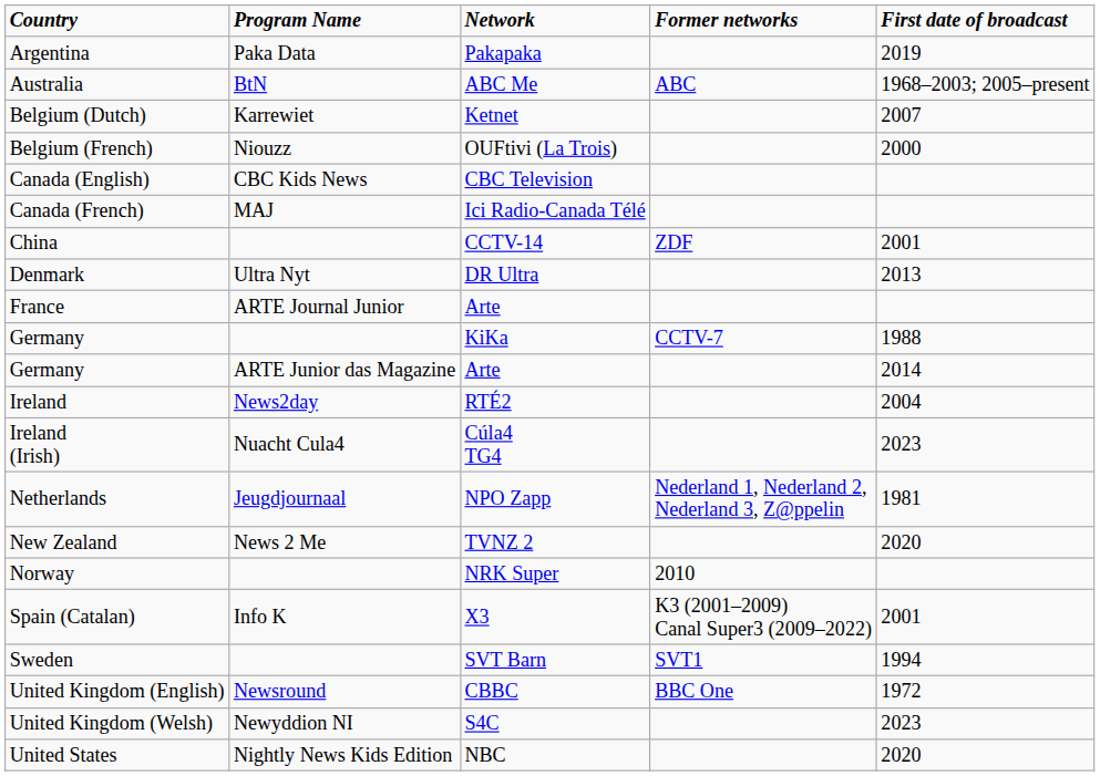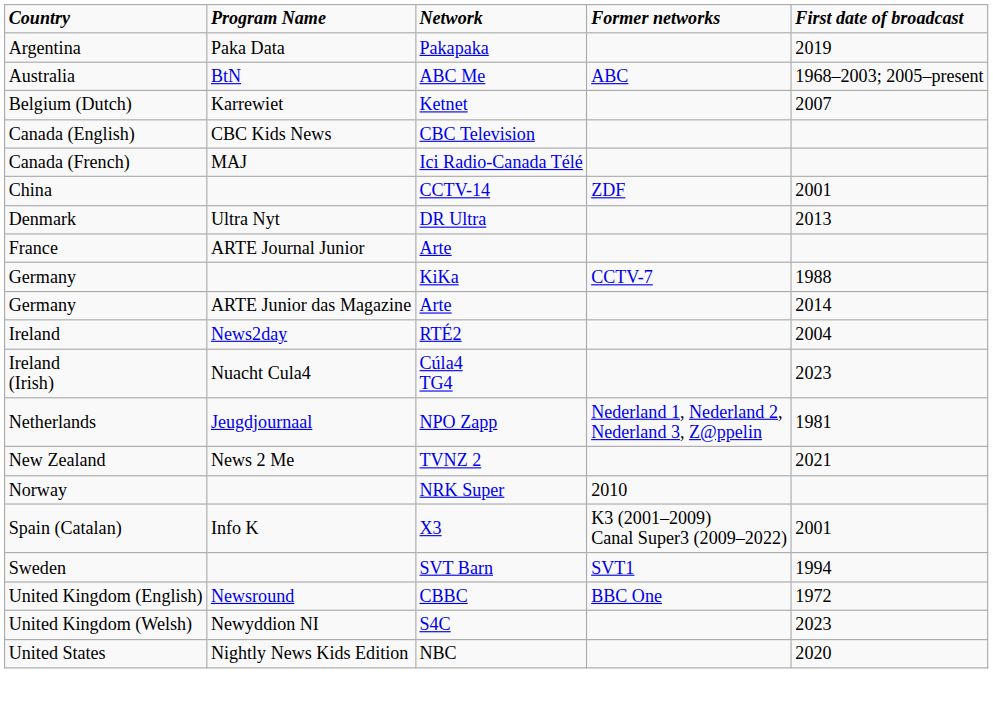 <table class="wikitable">
 <tr>
 <td><strong><em>Country</em></strong></td>
 <td><strong><em>Program Name</em></strong></td>
 <td><strong><em>Network</em></strong></td>
 <td><strong><em>Former networks</em></strong></td>
 <td><strong><em>First date of broadcast</em></strong></td>
 </tr>
 <tr>
 <td>Argentina</td>
 <td>Paka Data</td>
 <td><a href='#'>Pakapaka</a></td>
 <td></td>
 <td>2019</td>
 </tr>
 <tr>
 <td>Australia</td>
 <td><a href='#'>BtN</a></td>
 <td><a href='#'>ABC Me</a></td>
 <td><a href='#'>ABC</a></td>
 <td>1968–2003; 2005–present</td>
 </tr>
 <tr>
 <td>Belgium (Dutch)</td>
 <td>Karrewiet</td>
 <td><a href='#'>Ketnet</a></td>
 <td></td>
 <td>2007</td>
-</tr>
-<tr>
-<td>Belgium (French)</td>
-<td>Niouzz</td>
-<td>OUFtivi (<a href='#'>La Trois</a>)</td>
-<td></td>
-<td>2000</td>
 </tr>
 <tr>
 <td>Canada (English)</td>
 <td>CBC Kids News</td>
 <td><a href='#'>CBC Television</a></td>
 <td></td>
 <td></td>
 </tr>
 <tr>
 <td>Canada (French)</td>
 <td>MAJ</td>
 <td><a href='#'>Ici Radio-Canada Télé</a></td>
 <td></td>
 <td></td>
 </tr>
 <tr>
 <td>China</td>
 <td></td>
 <td><a href='#'>CCTV-14</a></td>
 <td><a href='#'>ZDF</a></td>
 <td>2001</td>
 </tr>
 <tr>
 <td>Denmark</td>
 <td>Ultra Nyt</td>
 <td><a href='#'>DR Ultra</a></td>
 <td></td>
 <td>2013</td>
 </tr>
 <tr>
 <td>France</td>
 <td>ARTE Journal Junior</td>
 <td><a href='#'>Arte</a></td>
 <td></td>
 <td></td>
 </tr>
 <tr>
 <td>Germany</td>
 <td></td>
 <td><a href='#'>KiKa</a></td>
 <td><a href='#'>CCTV-7</a></td>
 <td>1988</td>
 </tr>
 <tr>
 <td>Germany</td>
 <td>ARTE Junior das Magazine</td>
 <td><a href='#'>Arte</a></td>
 <td></td>
 <td>2014</td>
 </tr>
 <tr>
 <td>Ireland</td>
 <td><a href='#'>News2day</a></td>
 <td><a href='#'>RTÉ2</a></td>
 <td></td>
 <td>2004</td>
 </tr>
 <tr>
 <td>Ireland<br>(Irish)</td>
 <td>Nuacht Cula4</td>
 <td><a href='#'>Cúla4</a><br><a href='#'>TG4</a></td>
 <td></td>
 <td>2023</td>
 </tr>
 <tr>
 <td>Netherlands</td>
 <td><a href='#'>Jeugdjournaal</a></td>
 <td><a href='#'>NPO Zapp</a></td>
 <td><a href='#'>Nederland 1</a>, <a href='#'>Nederland 2</a>,<br><a href='#'>Nederland 3</a>, <a href='#'>Z@ppelin</a></td>
 <td>1981</td>
 </tr>
 <tr>
 <td>New Zealand</td>
 <td>News 2 Me</td>
 <td><a href='#'>TVNZ 2</a></td>
 <td></td>
-<td>2020</td>
+<td>2021</td>
 </tr>
 <tr>
 <td>Norway</td>
 <td></td>
 <td><a href='#'>NRK Super</a></td>
 <td>2010</td>
 <td></td>
 </tr>
 <tr>
 <td>Spain (Catalan)</td>
 <td>Info K</td>
 <td><a href='#'>X3</a></td>
 <td>K3 (2001–2009)<br>Canal Super3 (2009–2022)</td>
 <td>2001</td>
 </tr>
 <tr>
 <td>Sweden</td>
 <td></td>
 <td><a href='#'>SVT Barn</a></td>
 <td><a href='#'>SVT1</a></td>
 <td>1994</td>
 </tr>
 <tr>
 <td>United Kingdom (English)</td>
 <td><a href='#'>Newsround</a></td>
 <td><a href='#'>CBBC</a></td>
 <td><a href='#'>BBC One</a></td>
 <td>1972</td>
 </tr>
 <tr>
 <td>United Kingdom (Welsh)</td>
 <td>Newyddion NI</td>
 <td><a href='#'>S4C</a></td>
 <td></td>
 <td>2023</td>
 </tr>
 <tr>
 <td>United States</td>
 <td>Nightly News Kids Edition</td>
 <td>NBC</td>
 <td></td>
 <td>2020</td>
 </tr>
 </table>
